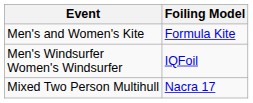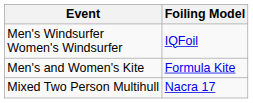 <table class="wikitable sortable">
 <tr>
 <th>Event</th>
 <th>Foiling Model</th>
 </tr>
 <tr>
+<td>Men's Windsurfer<br>Women's Windsurfer</td>
+<td><a href='#'>IQFoil</a></td>
+</tr>
+<tr>
 <td>Men's and Women's Kite</td>
 <td><a href='#'>Formula Kite</a></td>
-</tr>
-<tr>
-<td>Men's Windsurfer<br>Women's Windsurfer</td>
-<td><a href='#'>IQFoil</a></td>
 </tr>
 <tr>
 <td>Mixed Two Person Multihull</td>
 <td><a href='#'>Nacra 17</a></td>
 </tr>
 </table>
